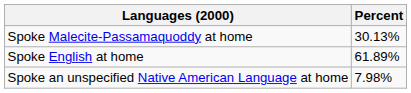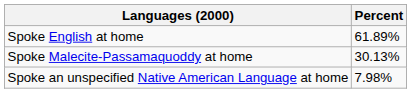 <table class="wikitable sortable collapsible" style="font-size: 90%;">
 <tr>
 <th>Languages (2000) </th>
 <th>Percent</th>
 </tr>
 <tr>
+<td>Spoke <a href='#'>English</a> at home</td>
+<td>61.89%</td>
+</tr>
+<tr>
 <td>Spoke <a href='#'>Malecite-Passamaquoddy</a> at home</td>
 <td>30.13%</td>
-</tr>
-<tr>
-<td>Spoke <a href='#'>English</a> at home</td>
-<td>61.89%</td>
 </tr>
 <tr>
 <td>Spoke an unspecified <a href='#'>Native American Language</a> at home</td>
 <td>7.98%</td>
 </tr>
 </table>
